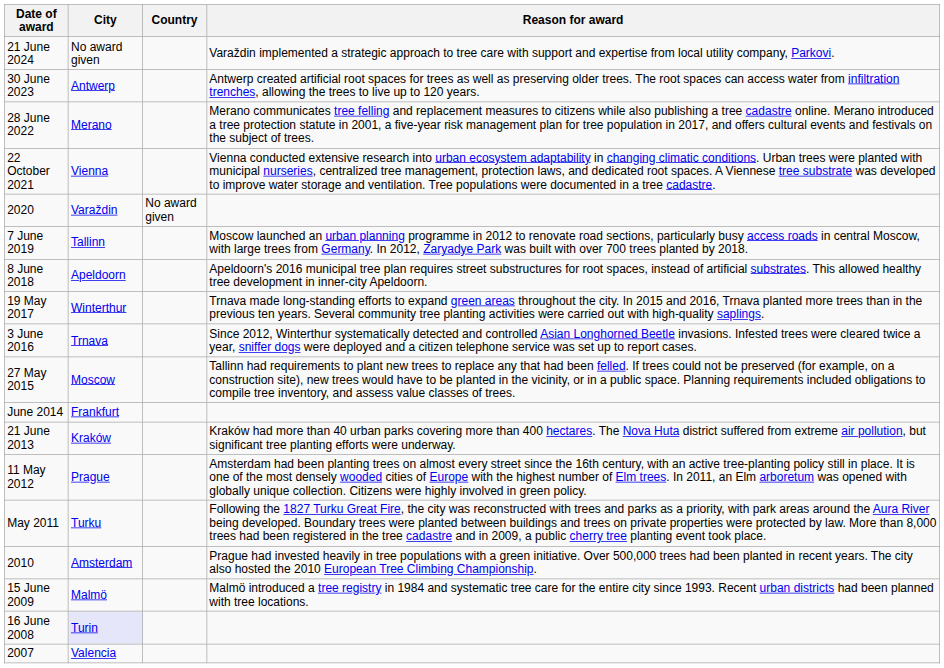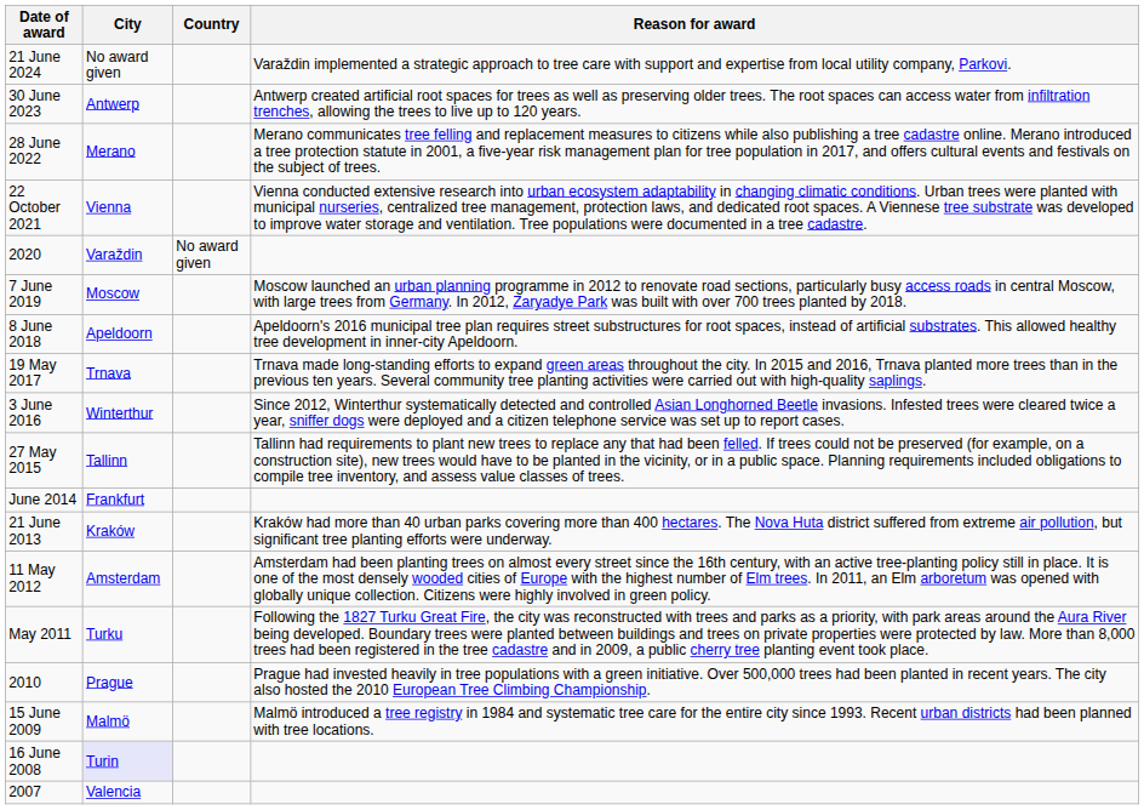 <table class="wikitable">
 <tr>
 <th>Date of award</th>
 <th>City</th>
 <th>Country</th>
 <th>Reason for award</th>
 </tr>
 <tr>
 <td>21 June 2024</td>
 <td>No award given</td>
 <td></td>
 <td>Varaždin implemented a strategic approach to tree care with support and expertise from local utility company, <a href='#'>Parkovi</a>.</td>
 </tr>
 <tr>
 <td>30 June 2023</td>
 <td><a href='#'>Antwerp</a></td>
 <td></td>
 <td>Antwerp created artificial root spaces for trees as well as preserving older trees. The root spaces can access water from <a href='#'>infiltration trenches</a>, allowing the trees to live up to 120 years.</td>
 </tr>
 <tr>
 <td>28 June 2022</td>
 <td><a href='#'>Merano</a></td>
 <td></td>
 <td>Merano communicates <a href='#'>tree felling</a> and replacement measures to citizens while also publishing a tree <a href='#'>cadastre</a> online. Merano introduced a tree protection statute in 2001, a five-year risk management plan for tree population in 2017, and offers cultural events and festivals on the subject of trees.</td>
 </tr>
 <tr>
 <td>22 October 2021</td>
 <td><a href='#'>Vienna</a></td>
 <td></td>
 <td>Vienna conducted extensive research into <a href='#'>urban ecosystem adaptability</a> in <a href='#'>changing climatic conditions</a>. Urban trees were planted with municipal <a href='#'>nurseries</a>, centralized tree management, protection laws, and dedicated root spaces. A Viennese <a href='#'>tree substrate</a> was developed to improve water storage and ventilation. Tree populations were documented in a tree <a href='#'>cadastre</a>.</td>
 </tr>
 <tr>
 <td>2020</td>
 <td><a href='#'>Varaždin</a></td>
 <td>No award given</td>
 <td></td>
 </tr>
 <tr>
 <td>7 June 2019</td>
-<td><a href='#'>Tallinn</a></td>
+<td><a href='#'>Moscow</a></td>
 <td></td>
 <td>Moscow launched an <a href='#'>urban planning</a> programme in 2012 to renovate road sections, particularly busy <a href='#'>access roads</a> in central Moscow, with large trees from <a href='#'>Germany</a>. In 2012, <a href='#'>Zaryadye Park</a> was built with over 700 trees planted by 2018.</td>
 </tr>
 <tr>
 <td>8 June 2018</td>
 <td><a href='#'>Apeldoorn</a></td>
 <td></td>
 <td>Apeldoorn's 2016 municipal tree plan requires street substructures for root spaces, instead of artificial <a href='#'>substrates</a>. This allowed healthy tree development in inner-city Apeldoorn.</td>
 </tr>
 <tr>
 <td>19 May 2017</td>
-<td><a href='#'>Winterthur</a></td>
+<td><a href='#'>Trnava</a></td>
 <td></td>
 <td>Trnava made long-standing efforts to expand <a href='#'>green areas</a> throughout the city. In 2015 and 2016, Trnava planted more trees than in the previous ten years. Several community tree planting activities were carried out with high-quality <a href='#'>saplings</a>.</td>
 </tr>
 <tr>
 <td>3 June 2016</td>
-<td><a href='#'>Trnava</a></td>
+<td><a href='#'>Winterthur</a></td>
 <td></td>
 <td>Since 2012, Winterthur systematically detected and controlled <a href='#'>Asian Longhorned Beetle</a> invasions. Infested trees were cleared twice a year, <a href='#'>sniffer dogs</a> were deployed and a citizen telephone service was set up to report cases.</td>
 </tr>
 <tr>
 <td>27 May 2015</td>
-<td><a href='#'>Moscow</a></td>
+<td><a href='#'>Tallinn</a></td>
 <td></td>
 <td>Tallinn had requirements to plant new trees to replace any that had been <a href='#'>felled</a>. If trees could not be preserved (for example, on a construction site), new trees would have to be planted in the vicinity, or in a public space. Planning requirements included obligations to compile tree inventory, and assess value classes of trees.</td>
 </tr>
 <tr>
 <td>June 2014</td>
 <td><a href='#'>Frankfurt</a></td>
 <td></td>
 <td></td>
 </tr>
 <tr>
 <td>21 June 2013</td>
 <td><a href='#'>Kraków</a></td>
 <td></td>
 <td>Kraków had more than 40 urban parks covering more than 400 <a href='#'>hectares</a>. The <a href='#'>Nova Huta</a> district suffered from extreme <a href='#'>air pollution</a>, but significant tree planting efforts were underway.</td>
 </tr>
 <tr>
 <td>11 May 2012</td>
-<td><a href='#'>Prague</a></td>
+<td><a href='#'>Amsterdam</a></td>
 <td></td>
 <td>Amsterdam had been planting trees on almost every street since the 16th century, with an active tree-planting policy still in place. It is one of the most densely <a href='#'>wooded</a> cities of <a href='#'>Europe</a> with the highest number of <a href='#'>Elm trees</a>. In 2011, an Elm <a href='#'>arboretum</a> was opened with globally unique collection. Citizens were highly involved in green policy.</td>
 </tr>
 <tr>
 <td>May 2011</td>
 <td><a href='#'>Turku</a></td>
 <td></td>
 <td>Following the <a href='#'>1827 Turku Great Fire</a>, the city was reconstructed with trees and parks as a priority, with park areas around the <a href='#'>Aura River</a> being developed. Boundary trees were planted between buildings and trees on private properties were protected by law. More than 8,000 trees had been registered in the tree <a href='#'>cadastre</a> and in 2009, a public <a href='#'>cherry tree</a> planting event took place.</td>
 </tr>
 <tr>
 <td>2010</td>
-<td><a href='#'>Amsterdam</a></td>
+<td><a href='#'>Prague</a></td>
 <td></td>
 <td>Prague had invested heavily in tree populations with a green initiative. Over 500,000 trees had been planted in recent years. The city also hosted the 2010 <a href='#'>European Tree Climbing Championship</a>.</td>
 </tr>
 <tr>
 <td>15 June 2009</td>
 <td><a href='#'>Malmö</a></td>
 <td></td>
 <td>Malmö introduced a <a href='#'>tree registry</a> in 1984 and systematic tree care for the entire city since 1993. Recent <a href='#'>urban districts</a> had been planned with tree locations.</td>
 </tr>
 <tr>
 <td>16 June 2008</td>
 <td style="background: lavender;"><a href='#'>Turin</a></td>
 <td></td>
 <td></td>
 </tr>
 <tr>
 <td>2007</td>
 <td><a href='#'>Valencia</a></td>
 <td></td>
 </tr>
 </table>
